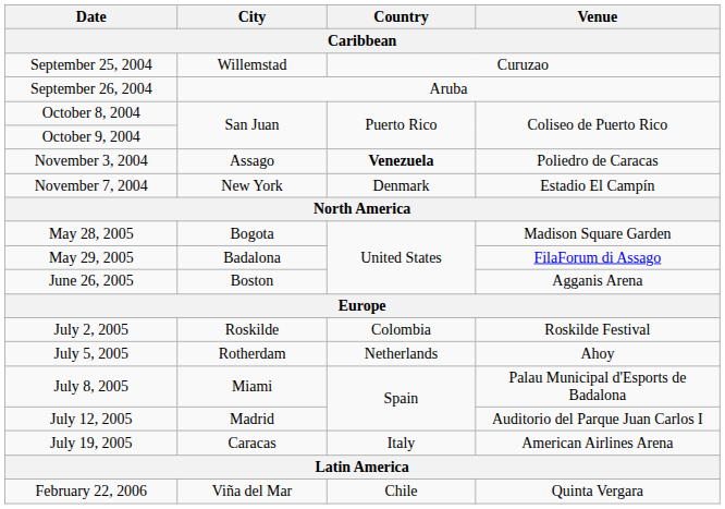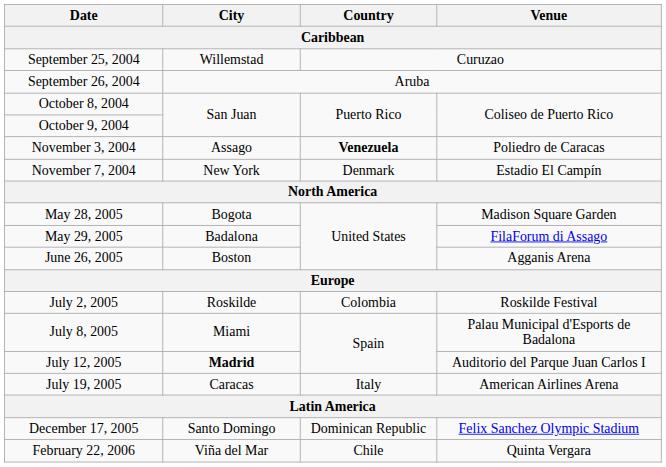 <table class="wikitable" style="text-align:center;">
 <tr>
 <th style="width:175px;">Date</th>
 <th style="width:150px;">City</th>
 <th style="width:150px;">Country</th>
 <th style="width:250px;">Venue</th>
 </tr>
 <tr>
 <th colspan="4">Caribbean</th>
 </tr>
 <tr>
 <td>September 25, 2004</td>
 <td>Willemstad</td>
 <td colspan="2">Curuzao</td>
 </tr>
 <tr>
 <td>September 26, 2004</td>
 <td colspan="3">Aruba</td>
 </tr>
 <tr>
 <td>October 8, 2004</td>
 <td rowspan="2">San Juan</td>
 <td rowspan="2">Puerto Rico</td>
 <td rowspan="2">Coliseo de Puerto Rico</td>
 </tr>
 <tr>
 <td>October 9, 2004</td>
 </tr>
 <tr>
 <td>November 3, 2004</td>
 <td>Assago</td>
 <td><strong>Venezuela</strong></td>
 <td>Poliedro de Caracas</td>
 </tr>
 <tr>
 <td>November 7, 2004</td>
 <td>New York</td>
 <td>Denmark</td>
 <td>Estadio El Campín</td>
 </tr>
 <tr>
 <th colspan="4">North America</th>
 </tr>
 <tr>
 <td>May 28, 2005</td>
 <td>Bogota</td>
 <td rowspan="3">United States</td>
 <td>Madison Square Garden</td>
 </tr>
 <tr>
 <td>May 29, 2005</td>
 <td>Badalona</td>
 <td><a href='#'>FilaForum di Assago</a></td>
 </tr>
 <tr>
 <td>June 26, 2005</td>
 <td>Boston</td>
 <td>Agganis Arena</td>
 </tr>
 <tr>
 <th colspan="4">Europe</th>
 </tr>
 <tr>
 <td>July 2, 2005</td>
 <td>Roskilde</td>
 <td>Colombia</td>
 <td>Roskilde Festival</td>
 </tr>
 <tr>
-<td>July 5, 2005</td>
-<td>Rotherdam</td>
-<td>Netherlands</td>
-<td>Ahoy</td>
-</tr>
-<tr>
 <td>July 8, 2005</td>
 <td>Miami</td>
 <td rowspan="2">Spain</td>
 <td>Palau Municipal d'Esports de Badalona</td>
 </tr>
 <tr>
 <td>July 12, 2005</td>
-<td>Madrid</td>
+<td><strong>Madrid</strong></td>
 <td>Auditorio del Parque Juan Carlos I</td>
 </tr>
 <tr>
 <td>July 19, 2005</td>
 <td>Caracas</td>
 <td>Italy</td>
 <td>American Airlines Arena</td>
 </tr>
 <tr>
 <th colspan="4">Latin America</th>
 </tr>
 <tr>
+<td>December 17, 2005</td>
+<td>Santo Domingo</td>
+<td>Dominican Republic</td>
+<td><a href='#'>Felix Sanchez Olympic Stadium</a></td>
+</tr>
+<tr>
 <td>February 22, 2006</td>
 <td>Viña del Mar</td>
 <td>Chile</td>
 <td>Quinta Vergara</td>
 </tr>
 </table>
